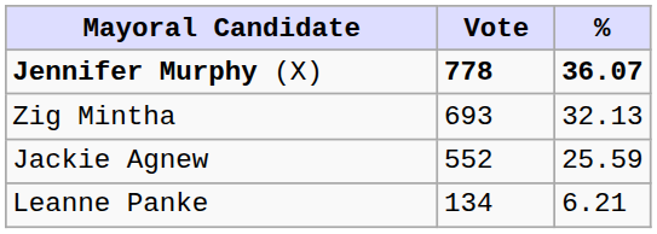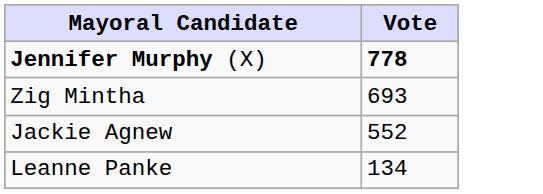 <table class="wikitable">
 <tr>
 <th style="background:#ddf; width:200px;">Mayoral Candidate</th>
 <th style="background:#ddf; width:50px;">Vote</th>
-<th style="background:#ddf; width:30px;">%</th>
 </tr>
 <tr>
 <td><strong>Jennifer Murphy</strong> (X)</td>
 <td><strong>778</strong></td>
-<td><strong>36.07</strong></td>
 </tr>
 <tr>
 <td>Zig Mintha</td>
 <td>693</td>
-<td>32.13</td>
 </tr>
 <tr>
 <td>Jackie Agnew</td>
 <td>552</td>
-<td>25.59</td>
 </tr>
 <tr>
 <td>Leanne Panke</td>
 <td>134</td>
-<td>6.21</td>
 </tr>
 </table>
